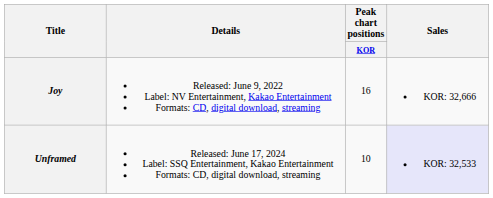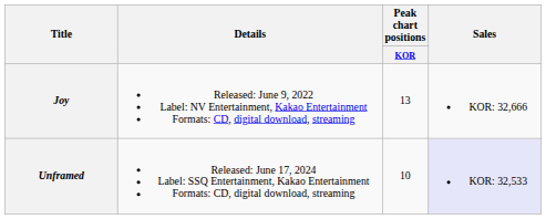 <table class="wikitable plainrowheaders" style="text-align:center;">
 <tr>
 <th rowspan="2" style="width:10em;">Title</th>
 <th rowspan="2" style="width:24em;">Details</th>
 <th scope="col" colspan="1">Peak chart positions</th>
 <th rowspan="2" style="width:10em;">Sales</th>
 </tr>
 <tr>
 <th style="width:2.5em;"><a href='#'><small>KOR</small></a><br></th>
 </tr>
 <tr>
 <th scope="row"><em>Joy</em></th>
 <td><br><ul><li>Released: June 9, 2022</li><li>Label: NV Entertainment, <a href='#'>Kakao Entertainment</a></li><li>Formats: <a href='#'>CD</a>, <a href='#'>digital download</a>, <a href='#'>streaming</a></li></ul></td>
-<td>16</td>
+<td>13</td>
 <td><br><ul><li>KOR: 32,666</li></ul></td>
 </tr>
 <tr>
 <th scope="row"><em>Unframed</em></th>
 <td><br><ul><li>Released: June 17, 2024</li><li>Label: SSQ Entertainment, Kakao Entertainment</li><li>Formats: CD, digital download, streaming</li></ul></td>
 <td>10</td>
 <td style="background: lavender;"><br><ul><li>KOR: 32,533</li></ul></td>
 </tr>
 </table>
